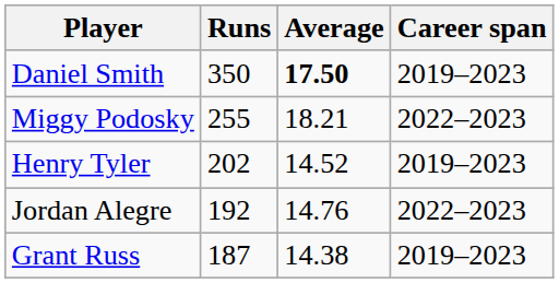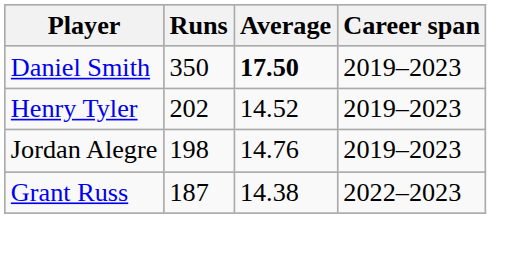 <table class="wikitable">
 <tr>
 <th>Player</th>
 <th>Runs</th>
 <th>Average</th>
 <th>Career span</th>
 </tr>
 <tr>
 <td><a href='#'>Daniel Smith</a></td>
 <td>350</td>
 <td><strong>17.50</strong></td>
 <td>2019–2023</td>
 </tr>
 <tr>
-<td><a href='#'>Miggy Podosky</a></td>
-<td>255</td>
-<td>18.21</td>
-<td>2022–2023</td>
-</tr>
-<tr>
 <td><a href='#'>Henry Tyler</a></td>
 <td>202</td>
 <td>14.52</td>
 <td>2019–2023</td>
 </tr>
 <tr>
 <td>Jordan Alegre</td>
-<td>192</td>
+<td>198</td>
 <td>14.76</td>
-<td>2022–2023</td>
+<td>2019–2023</td>
 </tr>
 <tr>
 <td><a href='#'>Grant Russ</a></td>
 <td>187</td>
 <td>14.38</td>
-<td>2019–2023</td>
+<td>2022–2023</td>
 </tr>
 </table>
